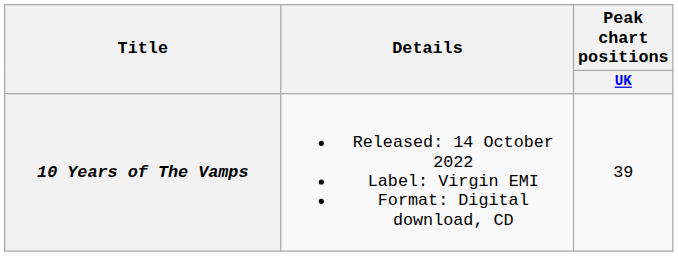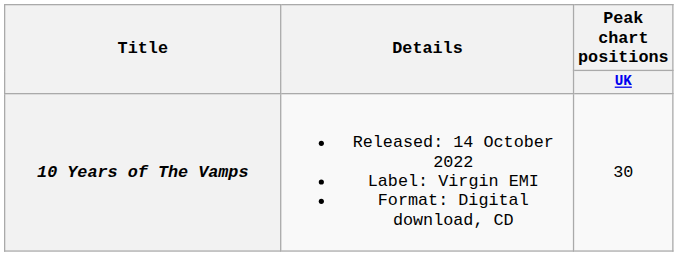 <table class="wikitable plainrowheaders" style="text-align:center;">
 <tr>
 <th scope="col" rowspan="2" style="width:16em;">Title</th>
 <th scope="col" rowspan="2" style="width:17em;">Details</th>
 <th scope="col" colspan="1">Peak chart positions</th>
 </tr>
 <tr>
 <th scope="col" style="width:3em;font-size:85%;"><a href='#'>UK</a><br></th>
 </tr>
 <tr>
 <th scope="row"><em>10 Years of The Vamps</em></th>
 <td><br><ul><li>Released: 14 October 2022</li><li>Label: Virgin EMI</li><li>Format: Digital download, CD</li></ul></td>
-<td>39</td>
+<td>30</td>
 </tr>
 </table>
